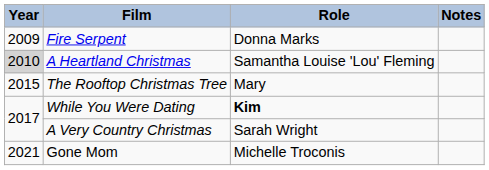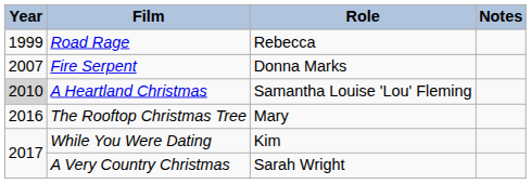 <table class="wikitable">
 <tr>
 <th style="background:#B0C4DE;">Year</th>
 <th style="background:#B0C4DE;">Film</th>
 <th style="background:#B0C4DE;">Role</th>
 <th style="background:#B0C4DE;">Notes</th>
 </tr>
 <tr>
-<td>2009</td>
+<td>1999</td>
+<td><em><a href='#'>Road Rage</a></em></td>
+<td>Rebecca</td>
+<td></td>
+</tr>
+<tr>
+<td>2007</td>
 <td><em><a href='#'>Fire Serpent</a></em></td>
 <td>Donna Marks</td>
 <td></td>
 </tr>
 <tr>
 <td style="background: lightgrey;">2010</td>
 <td><em><a href='#'>A Heartland Christmas</a></em></td>
 <td>Samantha Louise 'Lou' Fleming</td>
 <td></td>
 </tr>
 <tr>
-<td>2015</td>
+<td>2016</td>
 <td><em>The Rooftop Christmas Tree</em></td>
 <td>Mary</td>
 <td></td>
 </tr>
 <tr>
 <td rowspan="2">2017</td>
 <td><em>While You Were Dating</em></td>
-<td><strong>Kim</strong></td>
+<td>Kim</td>
 <td></td>
 </tr>
 <tr>
 <td><em>A Very Country Christmas</em></td>
 <td>Sarah Wright</td>
 <td></td>
 </tr>
-<tr>
-<td>2021</td>
-<td>Gone Mom</td>
-<td>Michelle Troconis</td>
-<td></td>
-</tr>
 </table>
